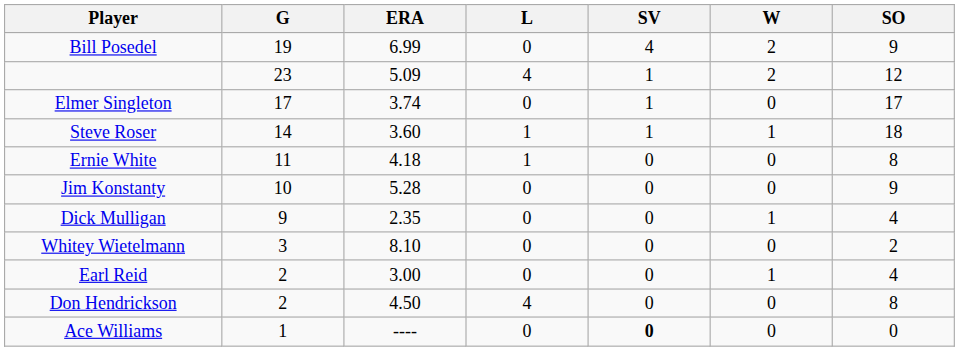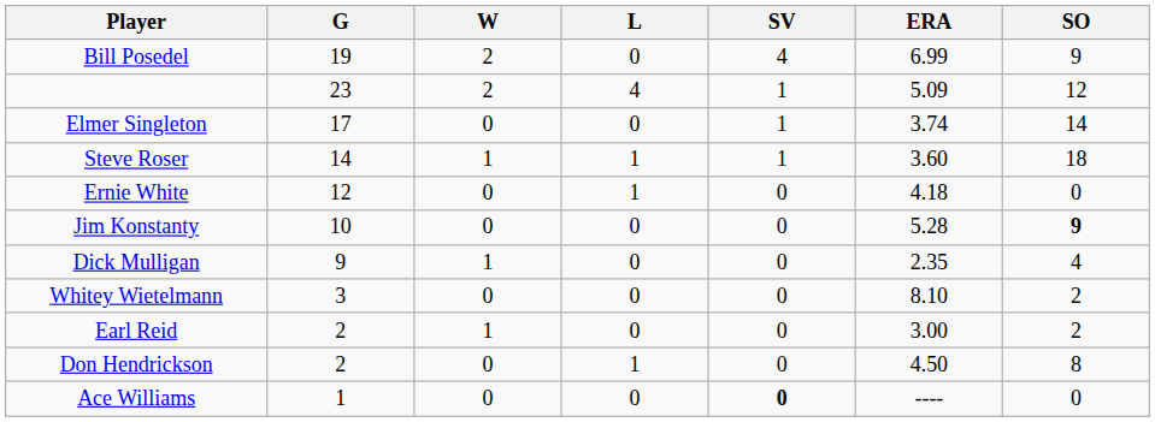 <table class="wikitable sortable">
 <tr>
 <th bgcolor="#DDDDFF" width="16%">Player</th>
 <th bgcolor="#DDDDFF" width="9%">G</th>
-<th bgcolor="#DDDDFF" width="9%">ERA</th>
+<th bgcolor="#DDDDFF" width="9%">W</th>
 <th bgcolor="#DDDDFF" width="9%">L</th>
 <th bgcolor="#DDDDFF" width="9%">SV</th>
-<th bgcolor="#DDDDFF" width="9%">W</th>
+<th bgcolor="#DDDDFF" width="9%">ERA</th>
 <th bgcolor="#DDDDFF" width="9%">SO</th>
 </tr>
 <tr align="center">
 <td><a href='#'>Bill Posedel</a></td>
 <td>19</td>
-<td>6.99</td>
+<td>2</td>
 <td>0</td>
 <td>4</td>
-<td>2</td>
+<td>6.99</td>
 <td>9</td>
 </tr>
 <tr align=center>
 <td></td>
 <td>23</td>
-<td>5.09</td>
+<td>2</td>
 <td>4</td>
 <td>1</td>
-<td>2</td>
+<td>5.09</td>
 <td>12</td>
 </tr>
 <tr align="center">
 <td><a href='#'>Elmer Singleton</a></td>
 <td>17</td>
-<td>3.74</td>
+<td>0</td>
 <td>0</td>
 <td>1</td>
-<td>0</td>
-<td>17</td>
+<td>3.74</td>
+<td>14</td>
 </tr>
 <tr align="center">
 <td><a href='#'>Steve Roser</a></td>
 <td>14</td>
-<td>3.60</td>
 <td>1</td>
 <td>1</td>
 <td>1</td>
+<td>3.60</td>
 <td>18</td>
 </tr>
 <tr align="center">
 <td><a href='#'>Ernie White</a></td>
-<td>11</td>
-<td>4.18</td>
+<td>12</td>
+<td>0</td>
 <td>1</td>
 <td>0</td>
+<td>4.18</td>
 <td>0</td>
-<td>8</td>
 </tr>
 <tr align="center">
 <td><a href='#'>Jim Konstanty</a></td>
 <td>10</td>
-<td>5.28</td>
 <td>0</td>
 <td>0</td>
 <td>0</td>
-<td>9</td>
+<td>5.28</td>
+<td><strong>9</strong></td>
 </tr>
 <tr align="center">
 <td><a href='#'>Dick Mulligan</a></td>
 <td>9</td>
-<td>2.35</td>
+<td>1</td>
 <td>0</td>
 <td>0</td>
-<td>1</td>
+<td>2.35</td>
 <td>4</td>
 </tr>
 <tr align="center">
 <td><a href='#'>Whitey Wietelmann</a></td>
 <td>3</td>
-<td>8.10</td>
 <td>0</td>
 <td>0</td>
 <td>0</td>
+<td>8.10</td>
 <td>2</td>
 </tr>
 <tr align="center">
 <td><a href='#'>Earl Reid</a></td>
 <td>2</td>
-<td>3.00</td>
+<td>1</td>
 <td>0</td>
 <td>0</td>
-<td>1</td>
-<td>4</td>
+<td>3.00</td>
+<td>2</td>
 </tr>
 <tr align="center">
 <td><a href='#'>Don Hendrickson</a></td>
 <td>2</td>
+<td>0</td>
+<td>1</td>
+<td>0</td>
 <td>4.50</td>
-<td>4</td>
-<td>0</td>
-<td>0</td>
 <td>8</td>
 </tr>
 <tr align="center">
 <td><a href='#'>Ace Williams</a></td>
 <td>1</td>
-<td>----</td>
+<td>0</td>
 <td>0</td>
 <td><strong>0</strong></td>
-<td>0</td>
+<td>----</td>
 <td>0</td>
 </tr>
 </table>
